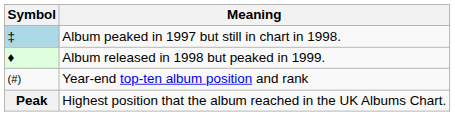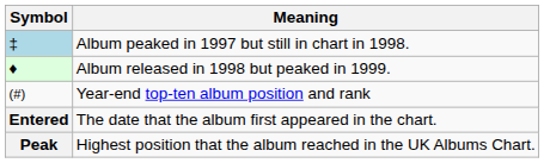 <table Class="wikitable">
 <tr>
 <th>Symbol</th>
 <th>Meaning</th>
 </tr>
 <tr>
 <td bgcolor=lightblue>‡</td>
 <td>Album peaked in 1997 but still in chart in 1998.</td>
 </tr>
 <tr>
 <td bgcolor=#DDFFDD>♦</td>
 <td>Album released in 1998 but peaked in 1999.</td>
 </tr>
 <tr>
 <td><small>(#)</small></td>
 <td>Year-end <a href='#'>top-ten album position</a> and rank</td>
 </tr>
 <tr>
+<th>Entered</th>
+<td>The date that the album first appeared in the chart.</td>
+</tr>
+<tr>
 <th>Peak</th>
 <td>Highest position that the album reached in the UK Albums Chart.</td>
 </tr>
 </table>
